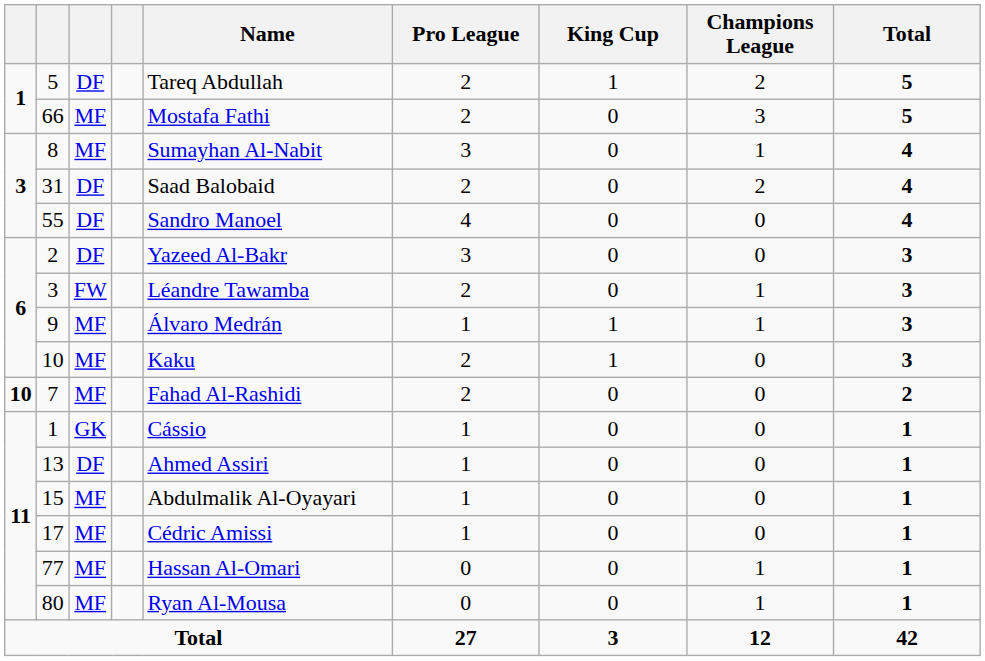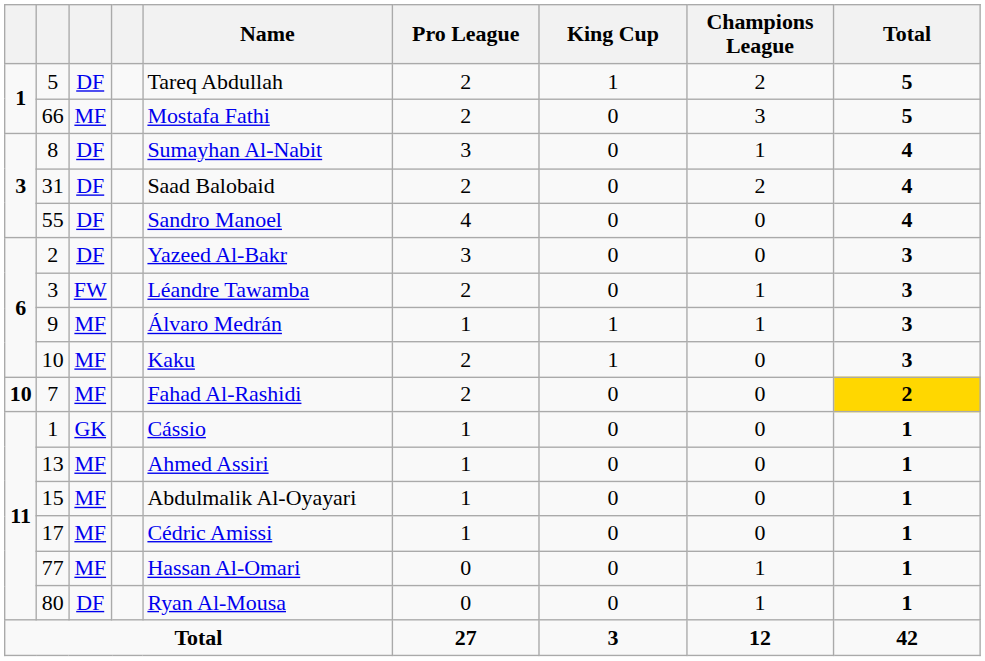 <table class="wikitable" style="text-align:center">
 <tr>
 <th width=15></th>
 <th width=15></th>
 <th width=15></th>
 <th width=15></th>
 <th width=175>Name</th>
 <th width=100>Pro League</th>
 <th width=100>King Cup</th>
 <th width=100>Champions League</th>
 <th width=100>Total</th>
 </tr>
 <tr>
 <td rowspan=2><strong>1</strong></td>
 <td>5</td>
 <td><a href='#'>DF</a></td>
 <td></td>
 <td align=left>Tareq Abdullah</td>
 <td>2</td>
 <td>1</td>
 <td>2</td>
 <td><strong>5</strong></td>
 </tr>
 <tr>
 <td>66</td>
 <td><a href='#'>MF</a></td>
 <td></td>
 <td align=left><a href='#'>Mostafa Fathi</a></td>
 <td>2</td>
 <td>0</td>
 <td>3</td>
 <td><strong>5</strong></td>
 </tr>
 <tr>
 <td rowspan=3><strong>3</strong></td>
 <td>8</td>
-<td><a href='#'>MF</a></td>
+<td><a href='#'>DF</a></td>
 <td></td>
 <td align=left><a href='#'>Sumayhan Al-Nabit</a></td>
 <td>3</td>
 <td>0</td>
 <td>1</td>
 <td><strong>4</strong></td>
 </tr>
 <tr>
 <td>31</td>
 <td><a href='#'>DF</a></td>
 <td></td>
 <td align=left>Saad Balobaid</td>
 <td>2</td>
 <td>0</td>
 <td>2</td>
 <td><strong>4</strong></td>
 </tr>
 <tr>
 <td>55</td>
 <td><a href='#'>DF</a></td>
 <td></td>
 <td align=left><a href='#'>Sandro Manoel</a></td>
 <td>4</td>
 <td>0</td>
 <td>0</td>
 <td><strong>4</strong></td>
 </tr>
 <tr>
 <td rowspan=4><strong>6</strong></td>
 <td>2</td>
 <td><a href='#'>DF</a></td>
 <td></td>
 <td align=left><a href='#'>Yazeed Al-Bakr</a></td>
 <td>3</td>
 <td>0</td>
 <td>0</td>
 <td><strong>3</strong></td>
 </tr>
 <tr>
 <td>3</td>
 <td><a href='#'>FW</a></td>
 <td></td>
 <td align=left><a href='#'>Léandre Tawamba</a></td>
 <td>2</td>
 <td>0</td>
 <td>1</td>
 <td><strong>3</strong></td>
 </tr>
 <tr>
 <td>9</td>
 <td><a href='#'>MF</a></td>
 <td></td>
 <td align=left><a href='#'>Álvaro Medrán</a></td>
 <td>1</td>
 <td>1</td>
 <td>1</td>
 <td><strong>3</strong></td>
 </tr>
 <tr>
 <td>10</td>
 <td><a href='#'>MF</a></td>
 <td></td>
 <td align=left><a href='#'>Kaku</a></td>
 <td>2</td>
 <td>1</td>
 <td>0</td>
 <td><strong>3</strong></td>
 </tr>
 <tr>
 <td><strong>10</strong></td>
 <td>7</td>
 <td><a href='#'>MF</a></td>
 <td></td>
 <td align=left><a href='#'>Fahad Al-Rashidi</a></td>
 <td>2</td>
 <td>0</td>
 <td>0</td>
-<td><strong>2</strong></td>
+<td style="background: gold;"><strong>2</strong></td>
 </tr>
 <tr>
 <td rowspan=6><strong>11</strong></td>
 <td>1</td>
 <td><a href='#'>GK</a></td>
 <td></td>
 <td align=left><a href='#'>Cássio</a></td>
 <td>1</td>
 <td>0</td>
 <td>0</td>
 <td><strong>1</strong></td>
 </tr>
 <tr>
 <td>13</td>
-<td><a href='#'>DF</a></td>
+<td><a href='#'>MF</a></td>
 <td></td>
 <td align=left><a href='#'>Ahmed Assiri</a></td>
 <td>1</td>
 <td>0</td>
 <td>0</td>
 <td><strong>1</strong></td>
 </tr>
 <tr>
 <td>15</td>
 <td><a href='#'>MF</a></td>
 <td></td>
 <td align=left>Abdulmalik Al-Oyayari</td>
 <td>1</td>
 <td>0</td>
 <td>0</td>
 <td><strong>1</strong></td>
 </tr>
 <tr>
 <td>17</td>
 <td><a href='#'>MF</a></td>
 <td></td>
 <td align=left><a href='#'>Cédric Amissi</a></td>
 <td>1</td>
 <td>0</td>
 <td>0</td>
 <td><strong>1</strong></td>
 </tr>
 <tr>
 <td>77</td>
 <td><a href='#'>MF</a></td>
 <td></td>
 <td align=left><a href='#'>Hassan Al-Omari</a></td>
 <td>0</td>
 <td>0</td>
 <td>1</td>
 <td><strong>1</strong></td>
 </tr>
 <tr>
 <td>80</td>
-<td><a href='#'>MF</a></td>
+<td><a href='#'>DF</a></td>
 <td></td>
 <td align=left><a href='#'>Ryan Al-Mousa</a></td>
 <td>0</td>
 <td>0</td>
 <td>1</td>
 <td><strong>1</strong></td>
 </tr>
 <tr>
 <td colspan=5><strong>Total</strong></td>
 <td><strong>27</strong></td>
 <td><strong>3</strong></td>
 <td><strong>12</strong></td>
 <td><strong>42</strong></td>
 </tr>
 </table>
